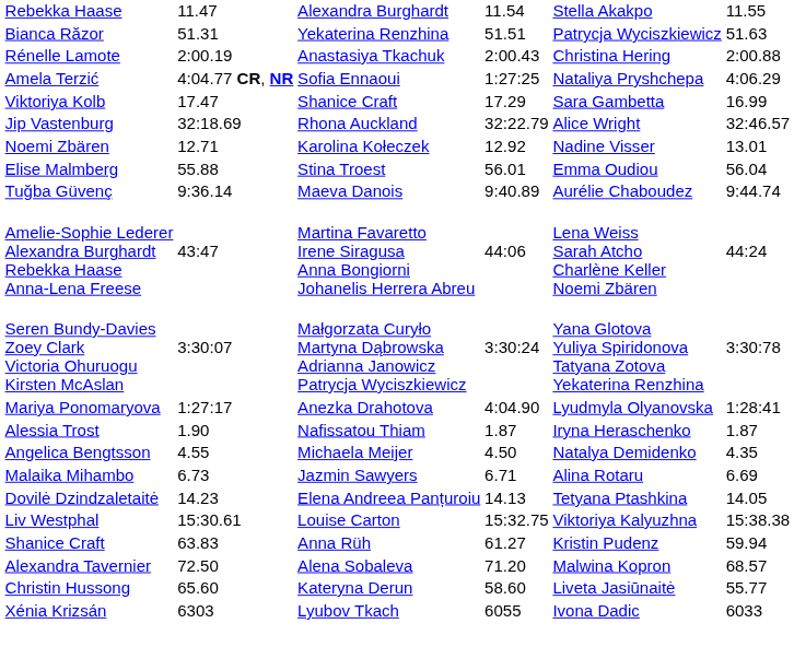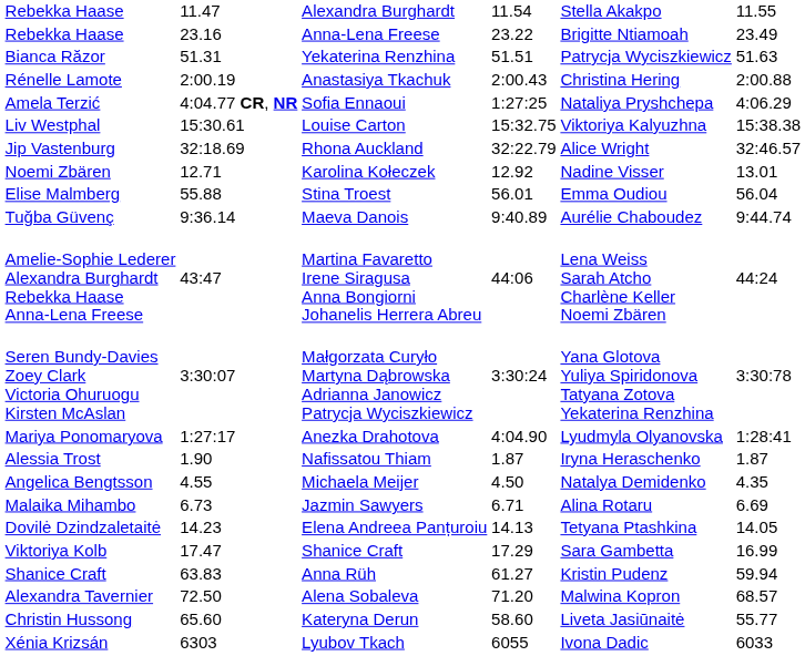 <table>
 <tr>
 <td></td>
 <td><a href='#'>Rebekka Haase</a> <br> </td>
 <td>11.47</td>
 <td><a href='#'>Alexandra Burghardt</a> <br> </td>
 <td>11.54</td>
 <td><a href='#'>Stella Akakpo</a> <br> </td>
 <td>11.55</td>
+</tr>
+<tr>
+<td></td>
+<td><a href='#'>Rebekka Haase</a> <br> </td>
+<td>23.16</td>
+<td><a href='#'>Anna-Lena Freese</a> <br> </td>
+<td>23.22</td>
+<td><a href='#'>Brigitte Ntiamoah</a> <br> </td>
+<td>23.49</td>
 </tr>
 <tr>
 <td></td>
 <td><a href='#'>Bianca Răzor</a> <br> </td>
 <td>51.31</td>
 <td><a href='#'>Yekaterina Renzhina</a> <br> </td>
 <td>51.51</td>
 <td><a href='#'>Patrycja Wyciszkiewicz</a> <br></td>
 <td>51.63</td>
 </tr>
 <tr>
 <td></td>
 <td><a href='#'>Rénelle Lamote</a><br></td>
 <td>2:00.19</td>
 <td><a href='#'>Anastasiya Tkachuk</a><br></td>
 <td>2:00.43</td>
 <td><a href='#'>Christina Hering</a><br></td>
 <td>2:00.88</td>
 </tr>
 <tr>
 <td></td>
 <td><a href='#'>Amela Terzić</a><br></td>
 <td>4:04.77 <strong>CR</strong>, <strong><a href='#'>NR</a></strong></td>
 <td><a href='#'>Sofia Ennaoui</a><br></td>
 <td>1:27:25</td>
 <td><a href='#'>Nataliya Pryshchepa</a><br> </td>
 <td>4:06.29</td>
 </tr>
 <tr>
 <td></td>
-<td><a href='#'>Viktoriya Kolb</a><br></td>
-<td>17.47</td>
-<td><a href='#'>Shanice Craft</a><br></td>
-<td>17.29</td>
-<td><a href='#'>Sara Gambetta</a><br></td>
-<td>16.99</td>
+<td><a href='#'>Liv Westphal</a><br></td>
+<td>15:30.61</td>
+<td><a href='#'>Louise Carton</a><br></td>
+<td>15:32.75</td>
+<td><a href='#'>Viktoriya Kalyuzhna</a><br></td>
+<td>15:38.38</td>
 </tr>
 <tr>
 <td></td>
 <td><a href='#'>Jip Vastenburg</a><br></td>
 <td>32:18.69</td>
 <td><a href='#'>Rhona Auckland</a><br></td>
 <td>32:22.79</td>
 <td><a href='#'>Alice Wright</a><br></td>
 <td>32:46.57</td>
 </tr>
 <tr>
 <td></td>
 <td><a href='#'>Noemi Zbären</a><br></td>
 <td>12.71</td>
 <td><a href='#'>Karolina Kołeczek</a><br></td>
 <td>12.92</td>
 <td><a href='#'>Nadine Visser</a><br></td>
 <td>13.01</td>
 </tr>
 <tr>
 <td></td>
 <td><a href='#'>Elise Malmberg</a><br></td>
 <td>55.88</td>
 <td><a href='#'>Stina Troest</a><br></td>
 <td>56.01</td>
 <td><a href='#'>Emma Oudiou</a><br></td>
 <td>56.04</td>
 </tr>
 <tr>
 <td></td>
 <td><a href='#'>Tuğba Güvenç</a><br></td>
 <td>9:36.14</td>
 <td><a href='#'>Maeva Danois</a><br></td>
 <td>9:40.89</td>
 <td><a href='#'>Aurélie Chaboudez</a><br></td>
 <td>9:44.74</td>
 </tr>
 <tr>
 <td></td>
 <td><br><a href='#'>Amelie-Sophie Lederer</a><br><a href='#'>Alexandra Burghardt</a><br><a href='#'>Rebekka Haase</a><br><a href='#'>Anna-Lena Freese</a></td>
 <td>43:47</td>
 <td><br><a href='#'>Martina Favaretto</a><br><a href='#'>Irene Siragusa</a><br><a href='#'>Anna Bongiorni</a><br><a href='#'>Johanelis Herrera Abreu</a></td>
 <td>44:06</td>
 <td><br><a href='#'>Lena Weiss</a><br><a href='#'>Sarah Atcho</a><br><a href='#'>Charlène Keller</a><br><a href='#'>Noemi Zbären</a></td>
 <td>44:24</td>
 </tr>
 <tr>
 <td></td>
 <td><br><a href='#'>Seren Bundy-Davies</a><br><a href='#'>Zoey Clark</a><br><a href='#'>Victoria Ohuruogu</a><br><a href='#'>Kirsten McAslan</a></td>
 <td>3:30:07</td>
 <td><br><a href='#'>Małgorzata Curyło</a><br><a href='#'>Martyna Dąbrowska</a><br><a href='#'>Adrianna Janowicz</a><br><a href='#'>Patrycja Wyciszkiewicz</a></td>
 <td>3:30:24</td>
 <td><br><a href='#'>Yana Glotova</a><br><a href='#'>Yuliya Spiridonova</a><br><a href='#'>Tatyana Zotova</a><br><a href='#'>Yekaterina Renzhina</a></td>
 <td>3:30:78</td>
 </tr>
 <tr>
 <td></td>
 <td><a href='#'>Mariya Ponomaryova</a><br></td>
 <td>1:27:17</td>
 <td><a href='#'>Anezka Drahotova</a><br></td>
 <td>4:04.90</td>
 <td><a href='#'>Lyudmyla Olyanovska</a><br></td>
 <td>1:28:41</td>
 </tr>
 <tr>
 <td></td>
 <td><a href='#'>Alessia Trost</a><br></td>
 <td>1.90</td>
 <td><a href='#'>Nafissatou Thiam </a><br></td>
 <td>1.87</td>
 <td><a href='#'>Iryna Heraschenko </a><br></td>
 <td>1.87</td>
 </tr>
 <tr>
 <td></td>
 <td><a href='#'>Angelica Bengtsson</a><br></td>
 <td>4.55</td>
 <td><a href='#'>Michaela Meijer</a><br></td>
 <td>4.50</td>
 <td><a href='#'>Natalya Demidenko</a><br></td>
 <td>4.35</td>
 </tr>
 <tr>
 <td></td>
 <td><a href='#'>Malaika Mihambo</a><br></td>
 <td>6.73</td>
 <td><a href='#'>Jazmin Sawyers </a><br></td>
 <td>6.71</td>
 <td><a href='#'>Alina Rotaru </a><br></td>
 <td>6.69</td>
 </tr>
 <tr>
 <td></td>
 <td><a href='#'>Dovilė Dzindzaletaitė</a><br></td>
 <td>14.23</td>
 <td><a href='#'>Elena Andreea Panțuroiu</a><br></td>
 <td>14.13</td>
 <td><a href='#'>Tetyana Ptashkina</a><br></td>
 <td>14.05</td>
 </tr>
 <tr>
 <td></td>
-<td><a href='#'>Liv Westphal</a><br></td>
-<td>15:30.61</td>
-<td><a href='#'>Louise Carton</a><br></td>
-<td>15:32.75</td>
-<td><a href='#'>Viktoriya Kalyuzhna</a><br></td>
-<td>15:38.38</td>
+<td><a href='#'>Viktoriya Kolb</a><br></td>
+<td>17.47</td>
+<td><a href='#'>Shanice Craft</a><br></td>
+<td>17.29</td>
+<td><a href='#'>Sara Gambetta</a><br></td>
+<td>16.99</td>
 </tr>
 <tr>
 <td></td>
 <td><a href='#'>Shanice Craft</a><br></td>
 <td>63.83</td>
 <td><a href='#'>Anna Rüh</a><br></td>
 <td>61.27</td>
 <td><a href='#'>Kristin Pudenz</a><br></td>
 <td>59.94</td>
 </tr>
 <tr>
 <td></td>
 <td><a href='#'>Alexandra Tavernier</a><br></td>
 <td>72.50</td>
 <td><a href='#'>Alena Sobaleva</a><br></td>
 <td>71.20</td>
 <td><a href='#'>Malwina Kopron</a><br></td>
 <td>68.57</td>
 </tr>
 <tr>
 <td></td>
 <td><a href='#'>Christin Hussong</a><br></td>
 <td>65.60</td>
 <td><a href='#'>Kateryna Derun</a><br></td>
 <td>58.60</td>
 <td><a href='#'>Liveta Jasiūnaitė</a><br></td>
 <td>55.77</td>
 </tr>
 <tr>
 <td></td>
 <td><a href='#'>Xénia Krizsán</a><br></td>
 <td>6303</td>
 <td><a href='#'>Lyubov Tkach</a><br></td>
 <td>6055</td>
 <td><a href='#'>Ivona Dadic</a><br></td>
 <td>6033</td>
 </tr>
 </table>
